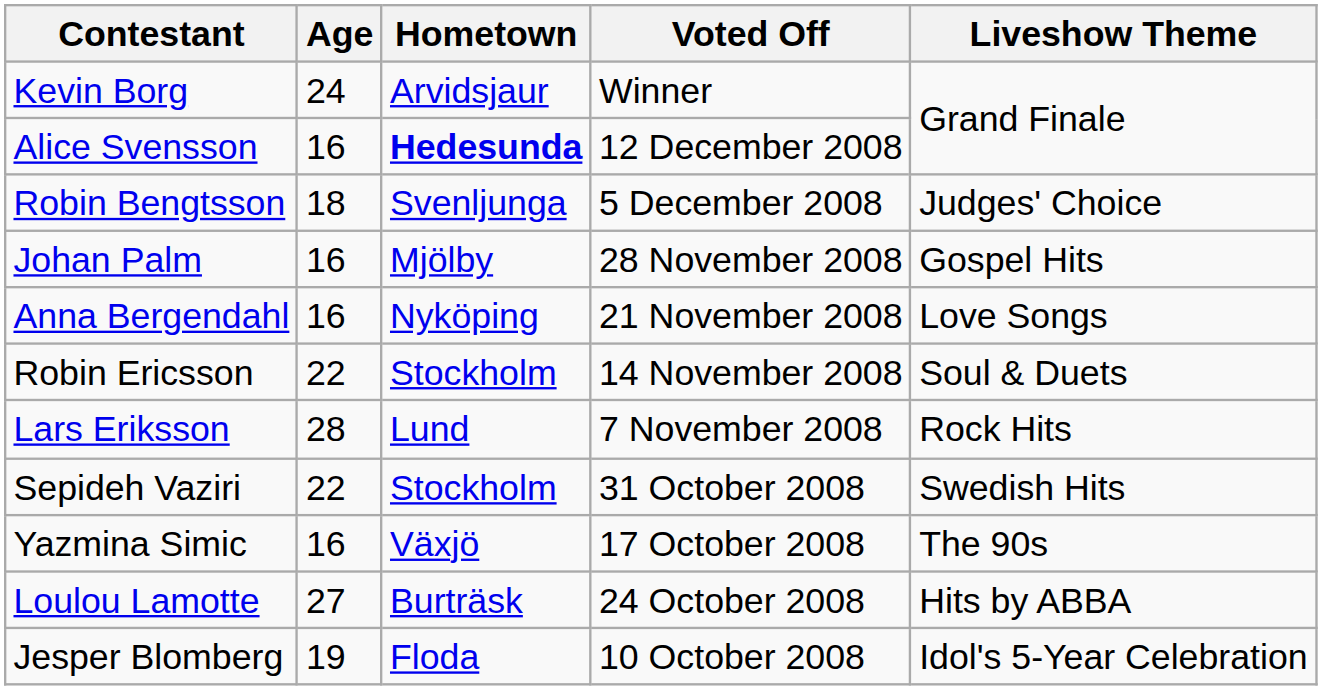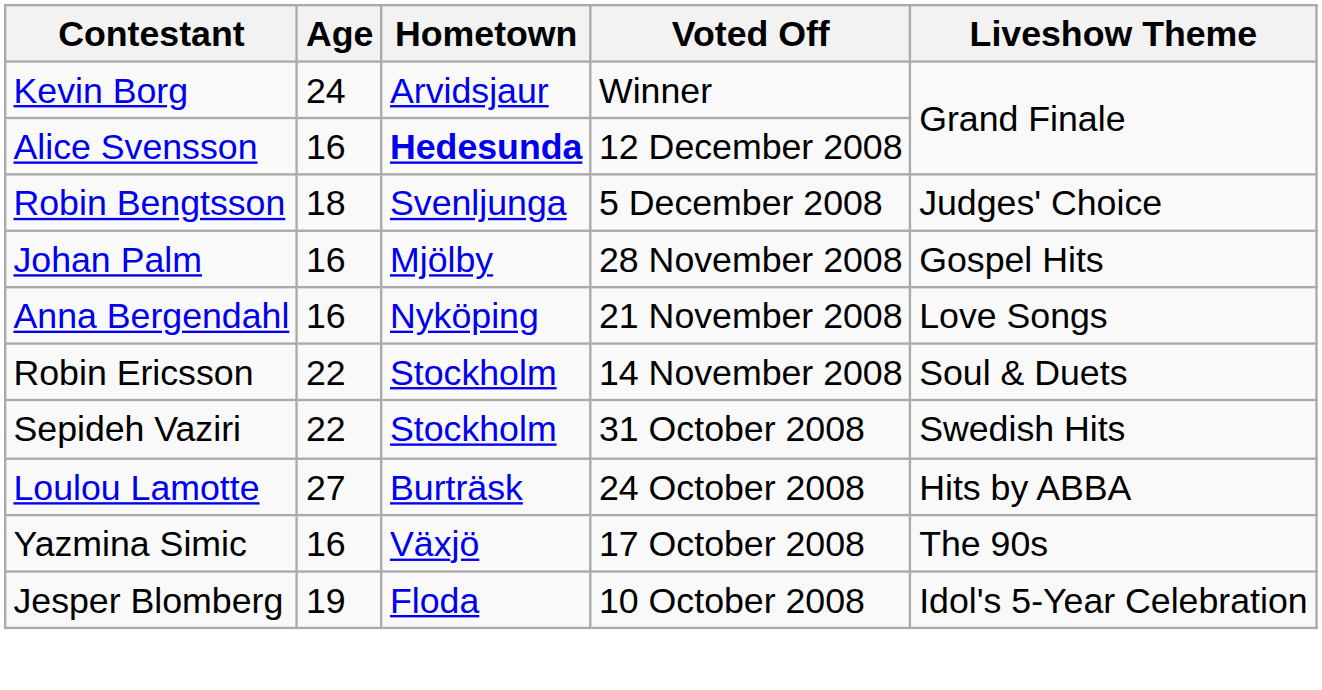 <table class="wikitable" style="font-size:95%;">
 <tr>
 <th>Contestant</th>
 <th>Age</th>
 <th>Hometown</th>
 <th>Voted Off</th>
 <th>Liveshow Theme</th>
 </tr>
 <tr>
 <td><a href='#'>Kevin Borg</a></td>
 <td>24</td>
 <td><a href='#'>Arvidsjaur</a></td>
 <td>Winner</td>
 <td rowspan="2">Grand Finale</td>
 </tr>
 <tr>
 <td><a href='#'>Alice Svensson</a></td>
 <td>16</td>
 <td><strong><a href='#'>Hedesunda</a></strong></td>
 <td>12 December 2008</td>
 </tr>
 <tr>
 <td><a href='#'>Robin Bengtsson</a></td>
 <td>18</td>
 <td><a href='#'>Svenljunga</a></td>
 <td>5 December 2008</td>
 <td>Judges' Choice</td>
 </tr>
 <tr>
 <td><a href='#'>Johan Palm</a></td>
 <td>16</td>
 <td><a href='#'>Mjölby</a></td>
 <td>28 November 2008</td>
 <td>Gospel Hits</td>
 </tr>
 <tr>
 <td><a href='#'>Anna Bergendahl</a></td>
 <td>16</td>
 <td><a href='#'>Nyköping</a></td>
 <td>21 November 2008</td>
 <td>Love Songs</td>
 </tr>
 <tr>
 <td>Robin Ericsson</td>
 <td>22</td>
 <td><a href='#'>Stockholm</a></td>
 <td>14 November 2008</td>
 <td>Soul & Duets</td>
 </tr>
 <tr>
-<td><a href='#'>Lars Eriksson</a></td>
-<td>28</td>
-<td><a href='#'>Lund</a></td>
-<td>7 November 2008</td>
-<td>Rock Hits</td>
-</tr>
-<tr>
 <td>Sepideh Vaziri</td>
 <td>22</td>
 <td><a href='#'>Stockholm</a></td>
 <td>31 October 2008</td>
 <td>Swedish Hits</td>
+</tr>
+<tr>
+<td><a href='#'>Loulou Lamotte</a></td>
+<td>27</td>
+<td><a href='#'>Burträsk</a></td>
+<td>24 October 2008</td>
+<td>Hits by ABBA</td>
 </tr>
 <tr>
 <td>Yazmina Simic</td>
 <td>16</td>
 <td><a href='#'>Växjö</a></td>
 <td>17 October 2008</td>
 <td>The 90s</td>
 </tr>
 <tr>
-<td><a href='#'>Loulou Lamotte</a></td>
-<td>27</td>
-<td><a href='#'>Burträsk</a></td>
-<td>24 October 2008</td>
-<td>Hits by ABBA</td>
-</tr>
-<tr>
 <td>Jesper Blomberg</td>
 <td>19</td>
 <td><a href='#'>Floda</a></td>
 <td>10 October 2008</td>
 <td>Idol's 5-Year Celebration</td>
 </tr>
 </table>
